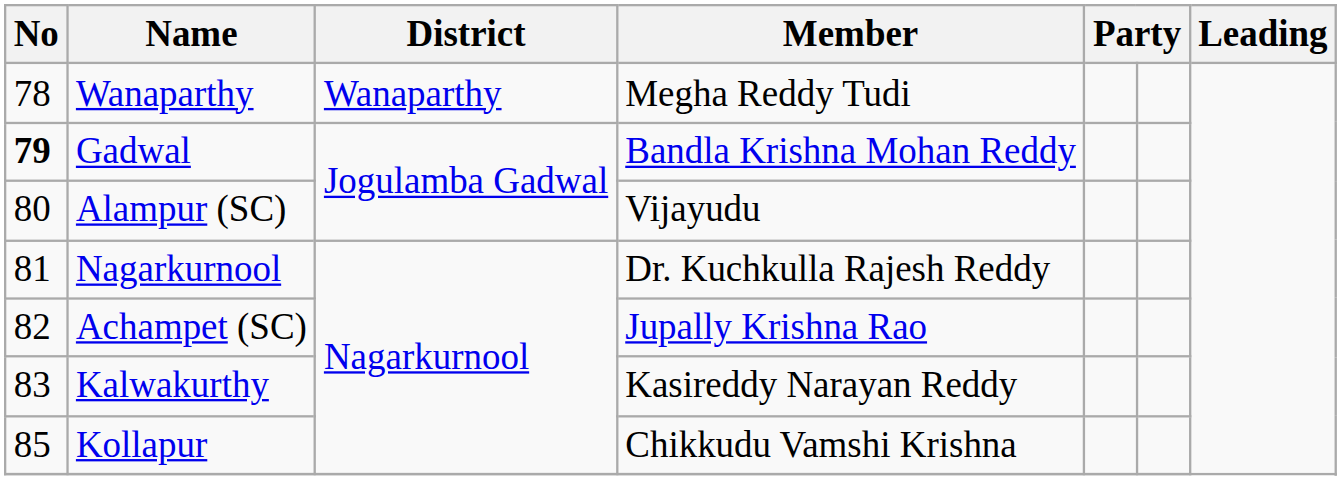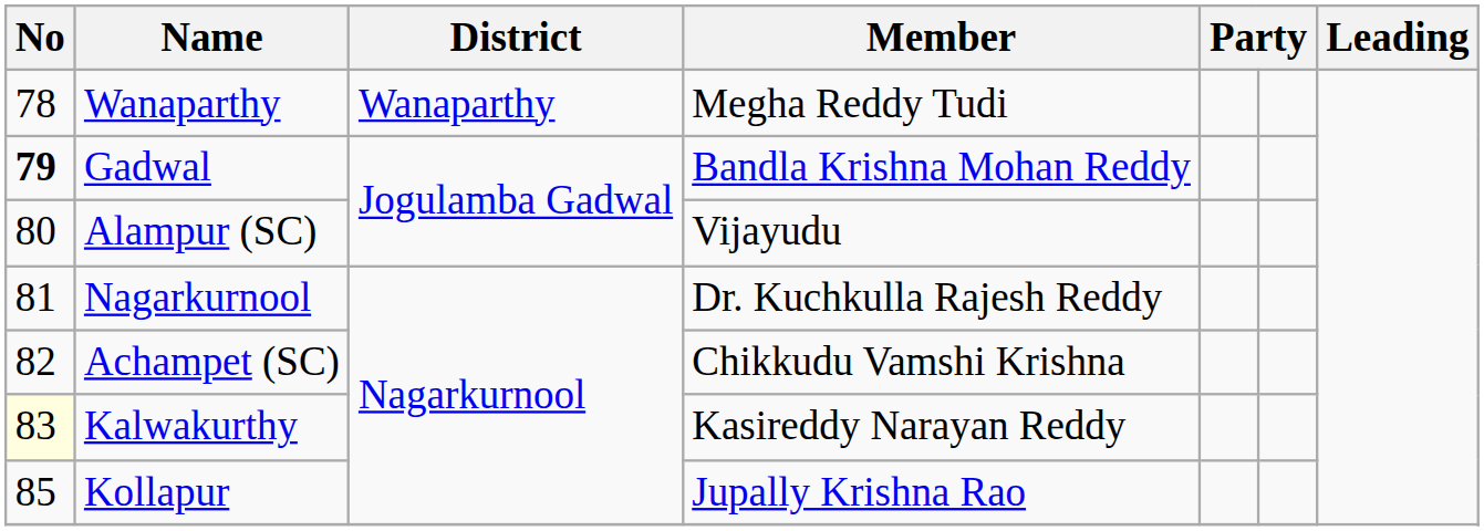 <table class="wikitable sortable">
 <tr>
 <th>No</th>
 <th>Name</th>
 <th>District</th>
 <th>Member</th>
 <th colspan=2>Party</th>
 <th colspan=2>Leading<br></th>
 </tr>
 <tr>
 <td>78</td>
 <td><a href='#'>Wanaparthy</a></td>
 <td><a href='#'>Wanaparthy</a></td>
 <td>Megha Reddy Tudi</td>
 <td></td>
 <td></td>
 </tr>
 <tr>
 <td><strong>79</strong></td>
 <td><a href='#'>Gadwal</a></td>
 <td rowspan="2"><a href='#'>Jogulamba Gadwal</a></td>
 <td><a href='#'>Bandla Krishna Mohan Reddy</a></td>
 <td></td>
 <td></td>
 </tr>
 <tr>
 <td>80</td>
 <td><a href='#'>Alampur</a> (SC)</td>
 <td>Vijayudu</td>
 <td></td>
 <td></td>
 </tr>
 <tr>
 <td>81</td>
 <td><a href='#'>Nagarkurnool</a></td>
 <td rowspan="4"><a href='#'>Nagarkurnool</a></td>
 <td>Dr. Kuchkulla Rajesh Reddy</td>
 <td></td>
 <td></td>
 </tr>
 <tr>
 <td>82</td>
 <td><a href='#'>Achampet</a> (SC)</td>
-<td><a href='#'>Jupally Krishna Rao</a></td>
+<td>Chikkudu Vamshi Krishna</td>
 <td></td>
 <td></td>
 </tr>
 <tr>
-<td>83</td>
+<td style="background: lightyellow;">83</td>
 <td><a href='#'>Kalwakurthy</a></td>
 <td>Kasireddy Narayan Reddy</td>
 <td></td>
 <td></td>
 </tr>
 <tr>
 <td>85</td>
 <td><a href='#'>Kollapur</a></td>
-<td>Chikkudu Vamshi Krishna</td>
+<td><a href='#'>Jupally Krishna Rao</a></td>
 <td></td>
 <td></td>
 </tr>
 <tr>
 </tr>
 </table>
